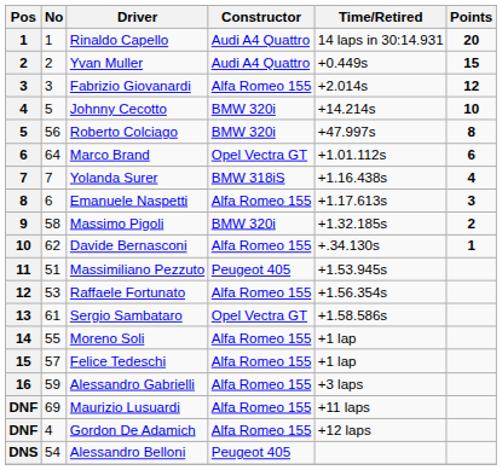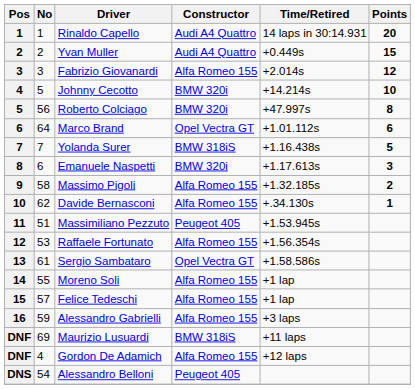 <table class="wikitable" style="font-size: 80%;">
 <tr>
 <th>Pos</th>
 <th>No</th>
 <th>Driver</th>
 <th>Constructor</th>
 <th>Time/Retired</th>
 <th>Points</th>
 </tr>
 <tr>
 <th>1</th>
 <td>1</td>
 <td> <a href='#'>Rinaldo Capello</a></td>
 <td><a href='#'>Audi A4 Quattro</a></td>
 <td>14 laps in 30:14.931</td>
 <td align=center><strong>20</strong></td>
 </tr>
 <tr>
 <th>2</th>
 <td>2</td>
 <td> <a href='#'>Yvan Muller</a></td>
 <td><a href='#'>Audi A4 Quattro</a></td>
 <td>+0.449s</td>
 <td align=center><strong>15</strong></td>
 </tr>
 <tr>
 <th>3</th>
 <td>3</td>
 <td> <a href='#'>Fabrizio Giovanardi</a></td>
 <td><a href='#'>Alfa Romeo 155</a></td>
 <td>+2.014s</td>
 <td align=center><strong>12</strong></td>
 </tr>
 <tr>
 <th>4</th>
 <td>5</td>
 <td> <a href='#'>Johnny Cecotto</a></td>
 <td><a href='#'>BMW 320i</a></td>
 <td>+14.214s</td>
 <td align=center><strong>10</strong></td>
 </tr>
 <tr>
 <th>5</th>
 <td>56</td>
 <td> <a href='#'>Roberto Colciago</a></td>
 <td><a href='#'>BMW 320i</a></td>
 <td>+47.997s</td>
 <td align=center><strong>8</strong></td>
 </tr>
 <tr>
 <th>6</th>
 <td>64</td>
 <td> <a href='#'>Marco Brand</a></td>
 <td><a href='#'> Opel Vectra GT</a></td>
 <td>+1.01.112s</td>
 <td align=center><strong>6</strong></td>
 </tr>
 <tr>
 <th>7</th>
 <td>7</td>
 <td> <a href='#'>Yolanda Surer</a></td>
 <td><a href='#'>BMW 318iS</a></td>
 <td>+1.16.438s</td>
-<td align=center><strong>4</strong></td>
+<td align=center><strong>5</strong></td>
 </tr>
 <tr>
 <th>8</th>
 <td>6</td>
 <td> <a href='#'>Emanuele Naspetti</a></td>
-<td><a href='#'>Alfa Romeo 155</a></td>
+<td><a href='#'>BMW 320i</a></td>
 <td>+1.17.613s</td>
 <td align=center><strong>3</strong></td>
 </tr>
 <tr>
 <th>9</th>
 <td>58</td>
 <td> <a href='#'>Massimo Pigoli</a></td>
-<td><a href='#'>BMW 320i</a></td>
+<td><a href='#'>Alfa Romeo 155</a></td>
 <td>+1.32.185s</td>
 <td align=center><strong>2</strong></td>
 </tr>
 <tr>
 <th>10</th>
 <td>62</td>
 <td> <a href='#'>Davide Bernasconi</a></td>
 <td><a href='#'>Alfa Romeo 155</a></td>
 <td>+.34.130s</td>
 <td align=center><strong>1</strong></td>
 </tr>
 <tr>
 <th>11</th>
 <td>51</td>
 <td> <a href='#'>Massimiliano Pezzuto</a></td>
 <td><a href='#'>Peugeot 405</a></td>
 <td>+1.53.945s</td>
 <td></td>
 </tr>
 <tr>
 <th>12</th>
 <td>53</td>
 <td> <a href='#'>Raffaele Fortunato</a></td>
 <td><a href='#'>Alfa Romeo 155</a></td>
 <td>+1.56.354s</td>
 <td></td>
 </tr>
 <tr>
 <th>13</th>
 <td>61</td>
 <td> <a href='#'>Sergio Sambataro</a></td>
 <td><a href='#'> Opel Vectra GT</a></td>
 <td>+1.58.586s</td>
 <td></td>
 </tr>
 <tr>
 <th>14</th>
 <td>55</td>
 <td> <a href='#'>Moreno Soli</a></td>
 <td><a href='#'>Alfa Romeo 155</a></td>
 <td>+1 lap</td>
 <td></td>
 </tr>
 <tr>
 <th>15</th>
 <td>57</td>
 <td> <a href='#'>Felice Tedeschi</a></td>
 <td><a href='#'>Alfa Romeo 155</a></td>
 <td>+1 lap</td>
 <td></td>
 </tr>
 <tr>
 <th>16</th>
 <td>59</td>
 <td> <a href='#'>Alessandro Gabrielli</a></td>
 <td><a href='#'>Alfa Romeo 155</a></td>
 <td>+3 laps</td>
 <td></td>
 </tr>
 <tr>
 <th>DNF</th>
 <td>69</td>
 <td> <a href='#'>Maurizio Lusuardi</a></td>
-<td><a href='#'>Alfa Romeo 155</a></td>
+<td><a href='#'>BMW 318iS</a></td>
 <td>+11 laps</td>
 <td></td>
 </tr>
 <tr>
 <th>DNF</th>
 <td>4</td>
 <td> <a href='#'>Gordon De Adamich</a></td>
 <td><a href='#'>Alfa Romeo 155</a></td>
 <td>+12 laps</td>
 <td></td>
 </tr>
 <tr>
 <th>DNS</th>
 <td>54</td>
 <td> <a href='#'>Alessandro Belloni</a></td>
 <td><a href='#'>Peugeot 405</a></td>
 <td></td>
 <td></td>
 </tr>
 <tr>
 </tr>
 </table>
